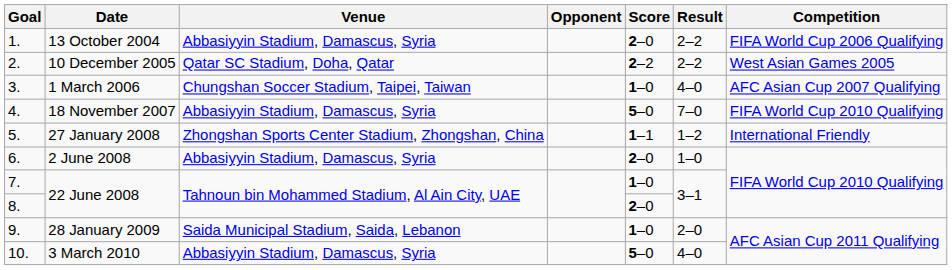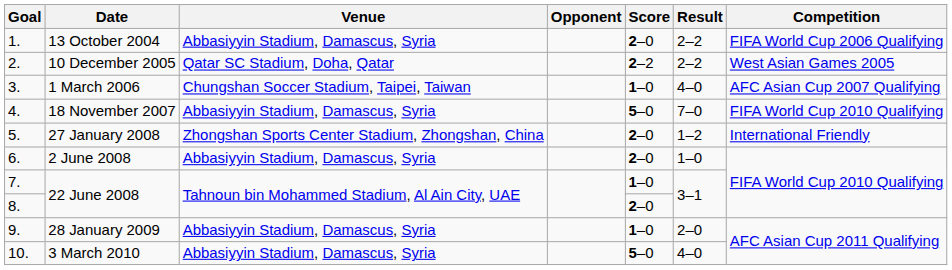 <table class="wikitable" style="font-size:90%; text-align: left;">
 <tr>
 <th>Goal</th>
 <th>Date</th>
 <th>Venue</th>
 <th>Opponent</th>
 <th>Score</th>
 <th>Result</th>
 <th>Competition</th>
 </tr>
 <tr>
 <td>1.</td>
 <td>13 October 2004</td>
 <td><a href='#'>Abbasiyyin Stadium</a>, <a href='#'>Damascus</a>, <a href='#'>Syria</a></td>
 <td></td>
 <td><strong>2</strong>–0</td>
 <td>2–2</td>
 <td><a href='#'>FIFA World Cup 2006 Qualifying</a></td>
 </tr>
 <tr>
 <td>2.</td>
 <td>10 December 2005</td>
 <td><a href='#'>Qatar SC Stadium</a>, <a href='#'>Doha</a>, <a href='#'>Qatar</a></td>
 <td></td>
 <td><strong>2</strong>–2</td>
 <td>2–2</td>
 <td><a href='#'>West Asian Games 2005</a></td>
 </tr>
 <tr>
 <td>3.</td>
 <td>1 March 2006</td>
 <td><a href='#'>Chungshan Soccer Stadium</a>, <a href='#'>Taipei</a>, <a href='#'>Taiwan</a></td>
 <td></td>
 <td><strong>1</strong>–0</td>
 <td>4–0</td>
 <td><a href='#'>AFC Asian Cup 2007 Qualifying</a></td>
 </tr>
 <tr>
 <td>4.</td>
 <td>18 November 2007</td>
 <td><a href='#'>Abbasiyyin Stadium</a>, <a href='#'>Damascus</a>, <a href='#'>Syria</a></td>
 <td></td>
 <td><strong>5</strong>–0</td>
 <td>7–0</td>
 <td><a href='#'>FIFA World Cup 2010 Qualifying</a></td>
 </tr>
 <tr>
 <td>5.</td>
 <td>27 January 2008</td>
 <td><a href='#'>Zhongshan Sports Center Stadium</a>, <a href='#'>Zhongshan</a>, <a href='#'>China</a></td>
 <td></td>
-<td><strong>1</strong>–1</td>
+<td><strong>2</strong>–0</td>
 <td>1–2</td>
 <td><a href='#'>International Friendly</a></td>
 </tr>
 <tr>
 <td>6.</td>
 <td>2 June 2008</td>
 <td><a href='#'>Abbasiyyin Stadium</a>, <a href='#'>Damascus</a>, <a href='#'>Syria</a></td>
 <td></td>
 <td><strong>2</strong>–0</td>
 <td>1–0</td>
 <td rowspan=3><a href='#'>FIFA World Cup 2010 Qualifying</a></td>
 </tr>
 <tr>
 <td>7.</td>
 <td rowspan=2>22 June 2008</td>
 <td rowspan=2><a href='#'>Tahnoun bin Mohammed Stadium</a>, <a href='#'>Al Ain City</a>, <a href='#'>UAE</a></td>
 <td rowspan=2></td>
 <td><strong>1</strong>–0</td>
 <td rowspan=2>3–1</td>
 </tr>
 <tr>
 <td>8.</td>
 <td><strong>2</strong>–0</td>
 </tr>
 <tr>
 <td>9.</td>
 <td>28 January 2009</td>
-<td><a href='#'>Saida Municipal Stadium</a>, <a href='#'>Saida</a>, <a href='#'>Lebanon</a></td>
+<td><a href='#'>Abbasiyyin Stadium</a>, <a href='#'>Damascus</a>, <a href='#'>Syria</a></td>
 <td></td>
 <td><strong>1</strong>–0</td>
 <td>2–0</td>
 <td rowspan=2><a href='#'>AFC Asian Cup 2011 Qualifying</a></td>
 </tr>
 <tr>
 <td>10.</td>
 <td>3 March 2010</td>
 <td><a href='#'>Abbasiyyin Stadium</a>, <a href='#'>Damascus</a>, <a href='#'>Syria</a></td>
 <td></td>
 <td><strong>5</strong>–0</td>
 <td>4–0</td>
 </tr>
 </table>
